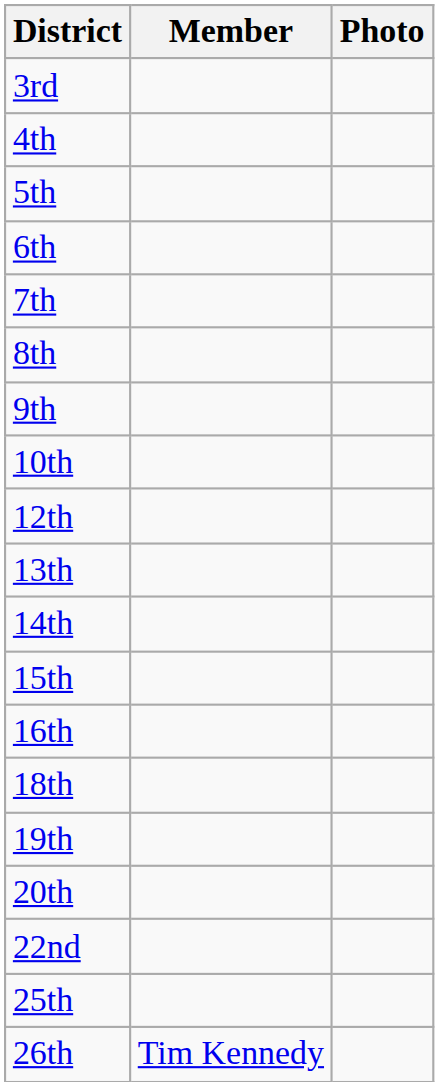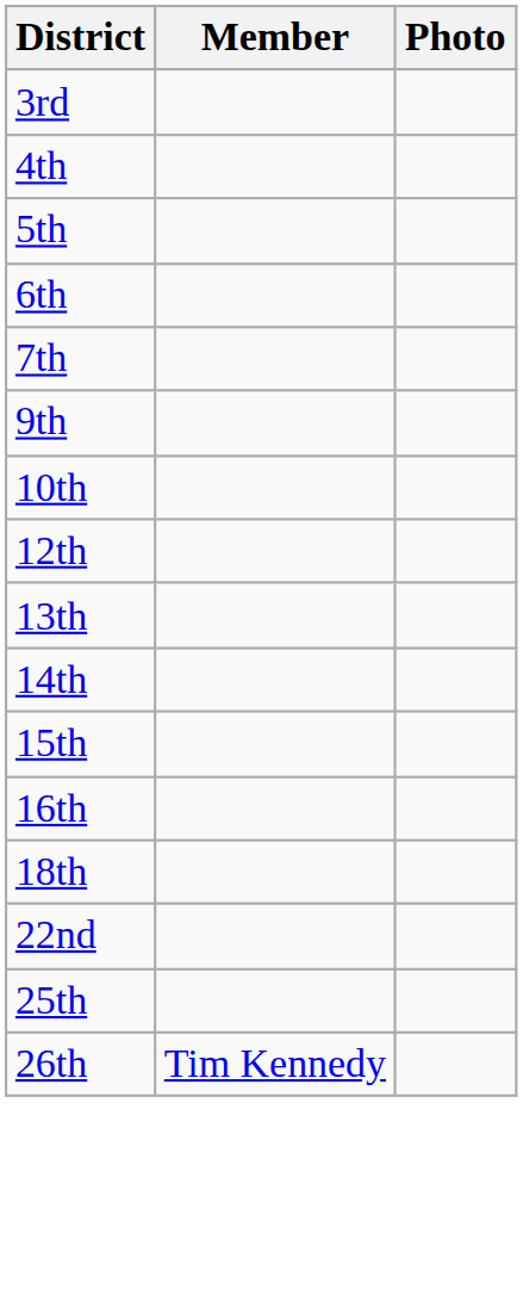 <table class="wikitable sortable">
 <tr>
 <th>District</th>
 <th>Member</th>
 <th>Photo</th>
 </tr>
 <tr>
 <td><a href='#'>3rd</a></td>
 <td></td>
 <td></td>
 </tr>
 <tr>
 <td><a href='#'>4th</a></td>
 <td></td>
 <td></td>
 </tr>
 <tr>
 <td><a href='#'>5th</a></td>
 <td></td>
 <td></td>
 </tr>
 <tr>
 <td><a href='#'>6th</a></td>
 <td></td>
 <td></td>
 </tr>
 <tr>
 <td><a href='#'>7th</a></td>
-<td></td>
-<td></td>
-</tr>
-<tr>
-<td><a href='#'>8th</a></td>
 <td></td>
 <td></td>
 </tr>
 <tr>
 <td><a href='#'>9th</a></td>
 <td></td>
 <td></td>
 </tr>
 <tr>
 <td><a href='#'>10th</a></td>
 <td></td>
 <td></td>
 </tr>
 <tr>
 <td><a href='#'>12th</a></td>
 <td></td>
 <td></td>
 </tr>
 <tr>
 <td><a href='#'>13th</a></td>
 <td></td>
 <td></td>
 </tr>
 <tr>
 <td><a href='#'>14th</a></td>
 <td></td>
 <td></td>
 </tr>
 <tr>
 <td><a href='#'>15th</a></td>
 <td></td>
 <td></td>
 </tr>
 <tr>
 <td><a href='#'>16th</a></td>
 <td></td>
 <td></td>
 </tr>
 <tr>
 <td><a href='#'>18th</a></td>
 <td></td>
 <td></td>
 </tr>
 <tr>
-<td><a href='#'>19th</a></td>
-<td></td>
-<td></td>
-</tr>
-<tr>
-<td><a href='#'>20th</a></td>
-<td></td>
-<td></td>
-</tr>
-<tr>
 <td><a href='#'>22nd</a></td>
 <td></td>
 <td></td>
 </tr>
 <tr>
 <td><a href='#'>25th</a></td>
 <td></td>
 <td></td>
 </tr>
 <tr>
 <td><a href='#'>26th</a></td>
 <td><a href='#'>Tim Kennedy</a></td>
 <td></td>
 </tr>
 </table>
